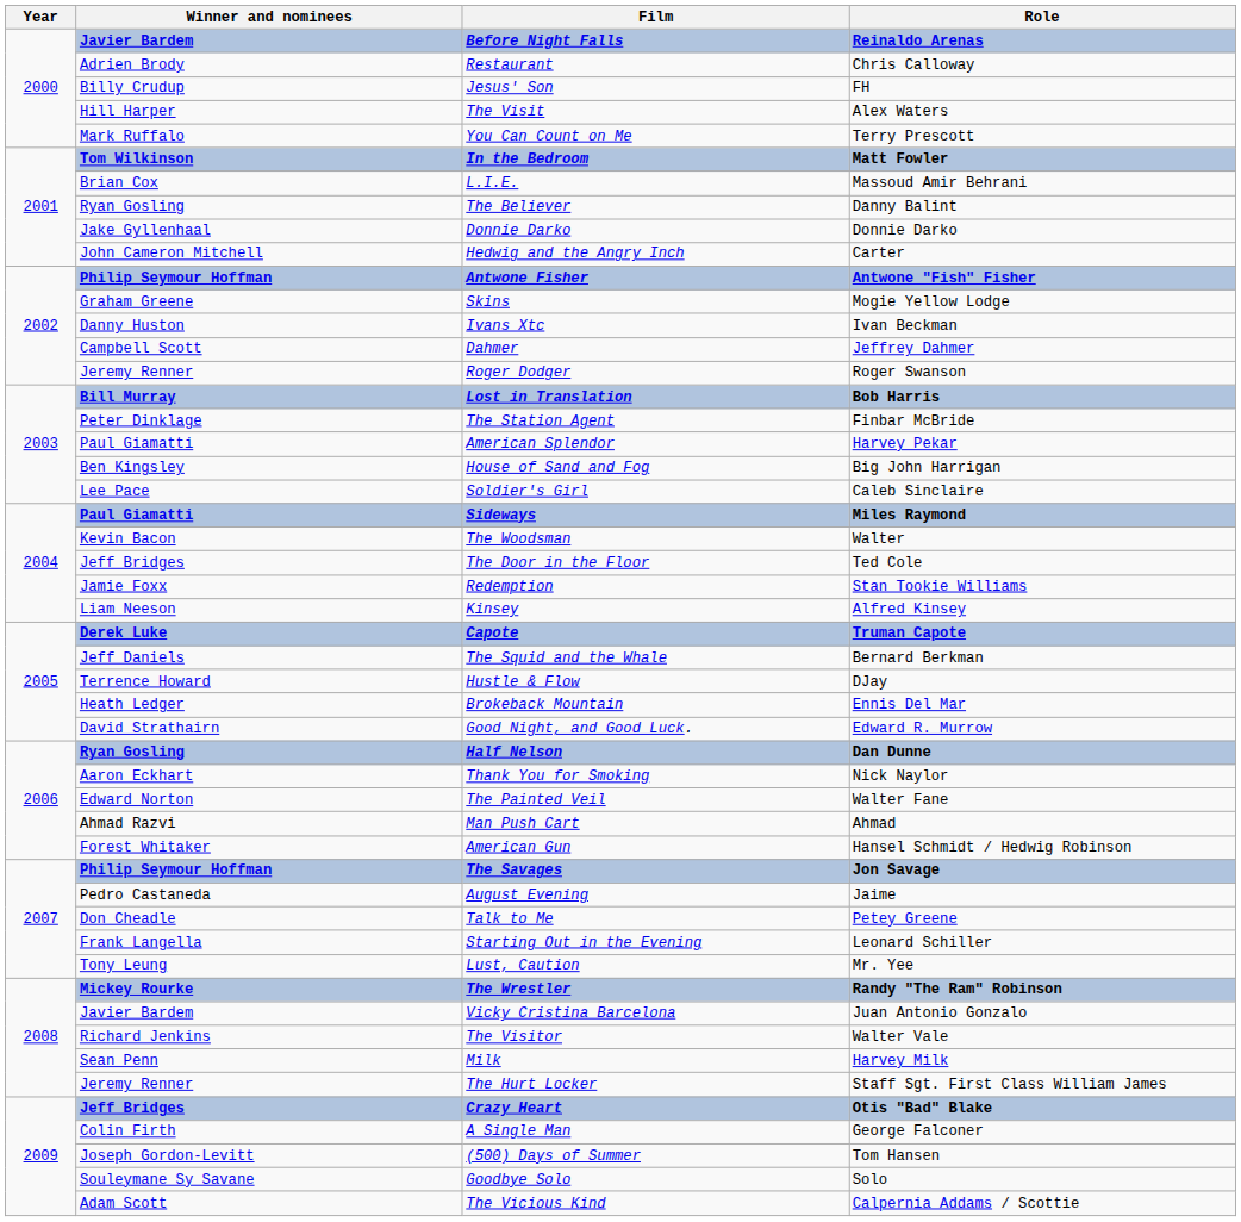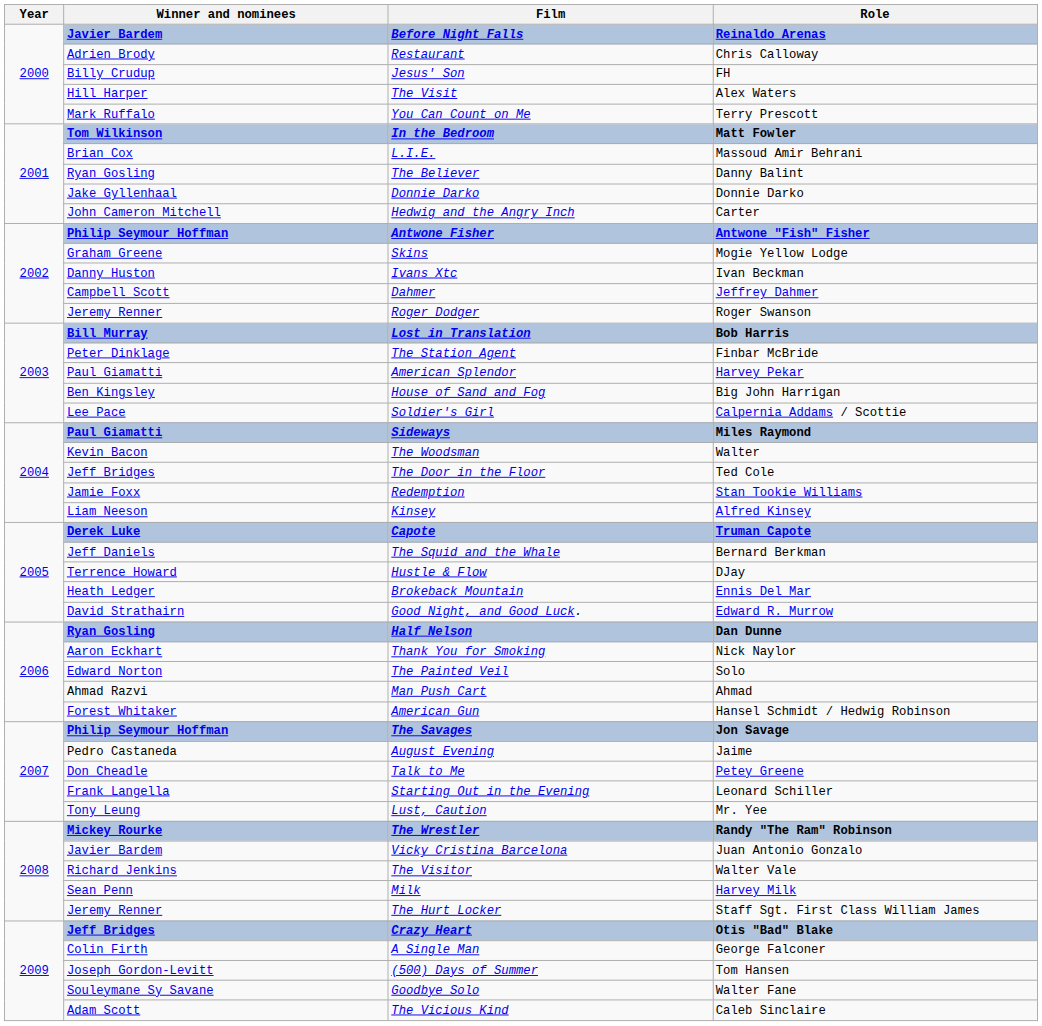 <table class="wikitable" width="87%" cellpadding="5">
 <tr>
 <th width="50"><strong>Year</strong></th>
 <th width="300"><strong>Winner and nominees</strong></th>
 <th width="300"><strong>Film</strong></th>
 <th width="300"><strong>Role</strong></th>
 </tr>
 <tr>
 <td rowspan="5" style="text-align:center;"><a href='#'>2000</a><br></td>
 <td style="background:#B0C4DE;"><strong><a href='#'>Javier Bardem</a></strong></td>
 <td style="background:#B0C4DE;"><strong><em><a href='#'>Before Night Falls</a></em></strong></td>
 <td style="background:#B0C4DE;"><strong><a href='#'>Reinaldo Arenas</a></strong></td>
 </tr>
 <tr>
 <td><a href='#'>Adrien Brody</a></td>
 <td><em><a href='#'>Restaurant</a></em></td>
 <td>Chris Calloway</td>
 </tr>
 <tr>
 <td><a href='#'>Billy Crudup</a></td>
 <td><em><a href='#'>Jesus' Son</a></em></td>
 <td>FH</td>
 </tr>
 <tr>
 <td><a href='#'>Hill Harper</a></td>
 <td><em><a href='#'>The Visit</a></em></td>
 <td>Alex Waters</td>
 </tr>
 <tr>
 <td><a href='#'>Mark Ruffalo</a></td>
 <td><em><a href='#'>You Can Count on Me</a></em></td>
 <td>Terry Prescott</td>
 </tr>
 <tr>
 <td rowspan="5" style="text-align:center;"><a href='#'>2001</a><br></td>
 <td style="background:#B0C4DE;"><strong><a href='#'>Tom Wilkinson</a></strong></td>
 <td style="background:#B0C4DE;"><strong><em><a href='#'>In the Bedroom</a></em></strong></td>
 <td style="background:#B0C4DE;"><strong>Matt Fowler</strong></td>
 </tr>
 <tr>
 <td><a href='#'>Brian Cox</a></td>
 <td><em><a href='#'>L.I.E.</a></em></td>
 <td>Massoud Amir Behrani</td>
 </tr>
 <tr>
 <td><a href='#'>Ryan Gosling</a></td>
 <td><em><a href='#'>The Believer</a></em></td>
 <td>Danny Balint</td>
 </tr>
 <tr>
 <td><a href='#'>Jake Gyllenhaal</a></td>
 <td><em><a href='#'>Donnie Darko</a></em></td>
 <td>Donnie Darko</td>
 </tr>
 <tr>
 <td><a href='#'>John Cameron Mitchell</a></td>
 <td><em><a href='#'>Hedwig and the Angry Inch</a></em></td>
 <td>Carter</td>
 </tr>
 <tr>
 <td rowspan="5" style="text-align:center;"><a href='#'>2002</a><br></td>
 <td style="background:#B0C4DE;"><strong><a href='#'>Philip Seymour Hoffman</a></strong></td>
 <td style="background:#B0C4DE;"><strong><em><a href='#'>Antwone Fisher</a></em></strong></td>
 <td style="background:#B0C4DE;"><strong><a href='#'>Antwone "Fish" Fisher</a></strong></td>
 </tr>
 <tr>
 <td><a href='#'>Graham Greene</a></td>
 <td><em><a href='#'>Skins</a></em></td>
 <td>Mogie Yellow Lodge</td>
 </tr>
 <tr>
 <td><a href='#'>Danny Huston</a></td>
 <td><em><a href='#'>Ivans Xtc</a></em></td>
 <td>Ivan Beckman</td>
 </tr>
 <tr>
 <td><a href='#'>Campbell Scott</a></td>
 <td><em><a href='#'>Dahmer</a></em></td>
 <td><a href='#'>Jeffrey Dahmer</a></td>
 </tr>
 <tr>
 <td><a href='#'>Jeremy Renner</a></td>
 <td><em><a href='#'>Roger Dodger</a></em></td>
 <td>Roger Swanson</td>
 </tr>
 <tr>
 <td rowspan="5" style="text-align:center;"><a href='#'>2003</a><br></td>
 <td style="background:#B0C4DE;"><strong><a href='#'>Bill Murray</a></strong></td>
 <td style="background:#B0C4DE;"><strong><em><a href='#'>Lost in Translation</a></em></strong></td>
 <td style="background:#B0C4DE;"><strong>Bob Harris</strong></td>
 </tr>
 <tr>
 <td><a href='#'>Peter Dinklage</a></td>
 <td><em><a href='#'>The Station Agent</a></em></td>
 <td>Finbar McBride</td>
 </tr>
 <tr>
 <td><a href='#'>Paul Giamatti</a></td>
 <td><em><a href='#'>American Splendor</a></em></td>
 <td><a href='#'>Harvey Pekar</a></td>
 </tr>
 <tr>
 <td><a href='#'>Ben Kingsley</a></td>
 <td><em><a href='#'>House of Sand and Fog</a></em></td>
 <td>Big John Harrigan</td>
 </tr>
 <tr>
 <td><a href='#'>Lee Pace</a></td>
 <td><em><a href='#'>Soldier's Girl</a></em></td>
-<td>Caleb Sinclaire</td>
+<td><a href='#'>Calpernia Addams</a> / Scottie</td>
 </tr>
 <tr>
 <td rowspan="5" style="text-align:center;"><a href='#'>2004</a><br></td>
 <td style="background:#B0C4DE;"><strong><a href='#'>Paul Giamatti</a></strong></td>
 <td style="background:#B0C4DE;"><strong><em><a href='#'>Sideways</a></em></strong></td>
 <td style="background:#B0C4DE;"><strong>Miles Raymond</strong></td>
 </tr>
 <tr>
 <td><a href='#'>Kevin Bacon</a></td>
 <td><em><a href='#'>The Woodsman</a></em></td>
 <td>Walter</td>
 </tr>
 <tr>
 <td><a href='#'>Jeff Bridges</a></td>
 <td><em><a href='#'>The Door in the Floor</a></em></td>
 <td>Ted Cole</td>
 </tr>
 <tr>
 <td><a href='#'>Jamie Foxx</a></td>
 <td><em><a href='#'>Redemption</a></em></td>
 <td><a href='#'>Stan Tookie Williams</a></td>
 </tr>
 <tr>
 <td><a href='#'>Liam Neeson</a></td>
 <td><em><a href='#'>Kinsey</a></em></td>
 <td><a href='#'>Alfred Kinsey</a></td>
 </tr>
 <tr>
 <td rowspan="5" style="text-align:center;"><a href='#'>2005</a><br></td>
 <td style="background:#B0C4DE;"><strong><a href='#'>Derek Luke</a></strong></td>
 <td style="background:#B0C4DE;"><strong><em><a href='#'>Capote</a></em></strong></td>
 <td style="background:#B0C4DE;"><strong><a href='#'>Truman Capote</a></strong></td>
 </tr>
 <tr>
 <td><a href='#'>Jeff Daniels</a></td>
 <td><em><a href='#'>The Squid and the Whale</a></em></td>
 <td>Bernard Berkman</td>
 </tr>
 <tr>
 <td><a href='#'>Terrence Howard</a></td>
 <td><em><a href='#'>Hustle & Flow</a></em></td>
 <td>DJay</td>
 </tr>
 <tr>
 <td><a href='#'>Heath Ledger</a></td>
 <td><em><a href='#'>Brokeback Mountain</a></em></td>
 <td><a href='#'>Ennis Del Mar</a></td>
 </tr>
 <tr>
 <td><a href='#'>David Strathairn</a></td>
 <td><em><a href='#'>Good Night, and Good Luck</a>.</em></td>
 <td><a href='#'>Edward R. Murrow</a></td>
 </tr>
 <tr>
 <td rowspan="5" style="text-align:center;"><a href='#'>2006</a><br></td>
 <td style="background:#B0C4DE;"><strong><a href='#'>Ryan Gosling</a></strong></td>
 <td style="background:#B0C4DE;"><strong><em><a href='#'>Half Nelson</a></em></strong></td>
 <td style="background:#B0C4DE;"><strong>Dan Dunne</strong></td>
 </tr>
 <tr>
 <td><a href='#'>Aaron Eckhart</a></td>
 <td><em><a href='#'>Thank You for Smoking</a></em></td>
 <td>Nick Naylor</td>
 </tr>
 <tr>
 <td><a href='#'>Edward Norton</a></td>
 <td><em><a href='#'>The Painted Veil</a></em></td>
-<td>Walter Fane</td>
+<td>Solo</td>
 </tr>
 <tr>
 <td>Ahmad Razvi</td>
 <td><em><a href='#'>Man Push Cart</a></em></td>
 <td>Ahmad</td>
 </tr>
 <tr>
 <td><a href='#'>Forest Whitaker</a></td>
 <td><em><a href='#'>American Gun</a></em></td>
 <td>Hansel Schmidt / Hedwig Robinson</td>
 </tr>
 <tr>
 <td rowspan="5" style="text-align:center;"><a href='#'>2007</a><br></td>
 <td style="background:#B0C4DE;"><strong><a href='#'>Philip Seymour Hoffman</a></strong></td>
 <td style="background:#B0C4DE;"><strong><em><a href='#'>The Savages</a></em></strong></td>
 <td style="background:#B0C4DE;"><strong>Jon Savage</strong></td>
 </tr>
 <tr>
 <td>Pedro Castaneda</td>
 <td><em><a href='#'>August Evening</a></em></td>
 <td>Jaime</td>
 </tr>
 <tr>
 <td><a href='#'>Don Cheadle</a></td>
 <td><em><a href='#'>Talk to Me</a></em></td>
 <td><a href='#'>Petey Greene</a></td>
 </tr>
 <tr>
 <td><a href='#'>Frank Langella</a></td>
 <td><em><a href='#'>Starting Out in the Evening</a></em></td>
 <td>Leonard Schiller</td>
 </tr>
 <tr>
 <td><a href='#'>Tony Leung</a></td>
 <td><em><a href='#'>Lust, Caution</a></em></td>
 <td>Mr. Yee</td>
 </tr>
 <tr>
 <td rowspan="5" style="text-align:center;"><a href='#'>2008</a><br></td>
 <td style="background:#B0C4DE;"><strong><a href='#'>Mickey Rourke</a></strong></td>
 <td style="background:#B0C4DE;"><strong><em><a href='#'>The Wrestler</a></em></strong></td>
 <td style="background:#B0C4DE;"><strong>Randy "The Ram" Robinson</strong></td>
 </tr>
 <tr>
 <td><a href='#'>Javier Bardem</a></td>
 <td><em><a href='#'>Vicky Cristina Barcelona</a></em></td>
 <td>Juan Antonio Gonzalo</td>
 </tr>
 <tr>
 <td><a href='#'>Richard Jenkins</a></td>
 <td><em><a href='#'>The Visitor</a></em></td>
 <td>Walter Vale</td>
 </tr>
 <tr>
 <td><a href='#'>Sean Penn</a></td>
 <td><em><a href='#'>Milk</a></em></td>
 <td><a href='#'>Harvey Milk</a></td>
 </tr>
 <tr>
 <td><a href='#'>Jeremy Renner</a></td>
 <td><em><a href='#'>The Hurt Locker</a></em></td>
 <td>Staff Sgt. First Class William James</td>
 </tr>
 <tr>
 <td rowspan="5" style="text-align:center;"><a href='#'>2009</a><br></td>
 <td style="background:#B0C4DE;"><strong><a href='#'>Jeff Bridges</a></strong></td>
 <td style="background:#B0C4DE;"><strong><em><a href='#'>Crazy Heart</a></em></strong></td>
 <td style="background:#B0C4DE;"><strong>Otis "Bad" Blake</strong></td>
 </tr>
 <tr>
 <td><a href='#'>Colin Firth</a></td>
 <td><em><a href='#'>A Single Man</a></em></td>
 <td>George Falconer</td>
 </tr>
 <tr>
 <td><a href='#'>Joseph Gordon-Levitt</a></td>
 <td><em><a href='#'>(500) Days of Summer</a></em></td>
 <td>Tom Hansen</td>
 </tr>
 <tr>
 <td><a href='#'>Souleymane Sy Savane</a></td>
 <td><em><a href='#'>Goodbye Solo</a></em></td>
-<td>Solo</td>
+<td>Walter Fane</td>
 </tr>
 <tr>
 <td><a href='#'>Adam Scott</a></td>
 <td><em><a href='#'>The Vicious Kind</a></em></td>
-<td><a href='#'>Calpernia Addams</a> / Scottie</td>
+<td>Caleb Sinclaire</td>
 </tr>
 </table>
